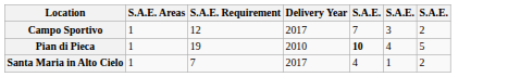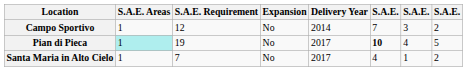 <table class="wikitable">
 <tr>
 <th>Location</th>
 <th>S.A.E. Areas</th>
 <th>S.A.E. Requirement</th>
+<th>Expansion</th>
 <th>Delivery Year</th>
 <th>S.A.E. </th>
 <th>S.A.E. </th>
 <th>S.A.E. </th>
 </tr>
 <tr>
 <th>Campo Sportivo</th>
 <td>1</td>
 <td>12</td>
-<td>2017</td>
+<td>No</td>
+<td>2014</td>
 <td>7</td>
 <td>3</td>
 <td>2</td>
 </tr>
 <tr>
 <th>Pian di Pieca</th>
-<td>1</td>
+<td style="background: paleturquoise;">1</td>
 <td>19</td>
-<td>2010</td>
+<td>No</td>
+<td>2017</td>
 <td><strong>10</strong></td>
 <td>4</td>
 <td>5</td>
 </tr>
 <tr>
 <th>Santa Maria in Alto Cielo</th>
 <td>1</td>
 <td>7</td>
+<td>No</td>
 <td>2017</td>
 <td>4</td>
 <td>1</td>
 <td>2</td>
 </tr>
 </table>
